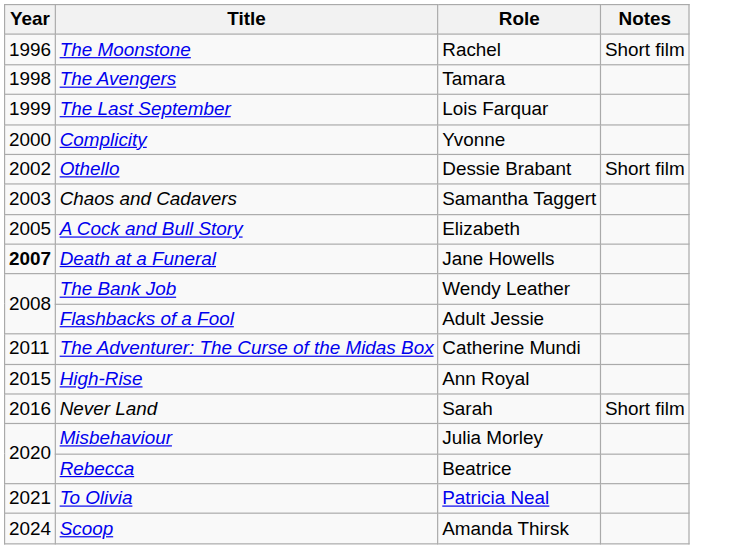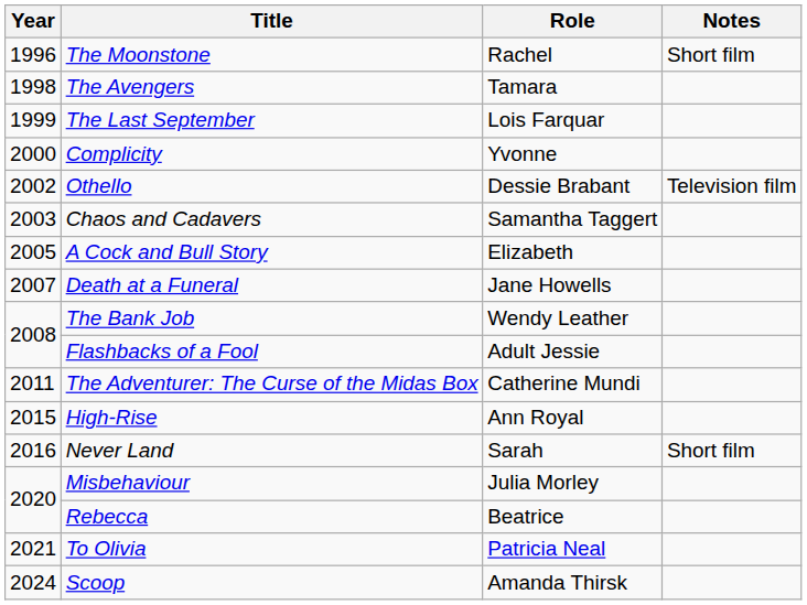 <table class="wikitable sortable">
 <tr>
 <th>Year</th>
 <th>Title</th>
 <th>Role</th>
 <th class="unsortable">Notes</th>
 </tr>
 <tr>
 <td>1996</td>
 <td><em><a href='#'>The Moonstone</a></em></td>
 <td>Rachel</td>
 <td>Short film</td>
 </tr>
 <tr>
 <td>1998</td>
 <td><em><a href='#'>The Avengers</a></em></td>
 <td>Tamara</td>
 <td></td>
 </tr>
 <tr>
 <td>1999</td>
 <td><em><a href='#'>The Last September</a></em></td>
 <td>Lois Farquar</td>
 <td></td>
 </tr>
 <tr>
 <td>2000</td>
 <td><em><a href='#'>Complicity</a></em></td>
 <td>Yvonne</td>
 <td></td>
 </tr>
 <tr>
 <td>2002</td>
 <td><em><a href='#'>Othello</a></em></td>
 <td>Dessie Brabant</td>
-<td>Short film</td>
+<td>Television film</td>
 </tr>
 <tr>
 <td>2003</td>
 <td><em>Chaos and Cadavers</em></td>
 <td>Samantha Taggert</td>
 <td></td>
 </tr>
 <tr>
 <td>2005</td>
 <td><em><a href='#'>A Cock and Bull Story</a></em></td>
 <td>Elizabeth</td>
 <td></td>
 </tr>
 <tr>
-<td><strong>2007</strong></td>
+<td>2007</td>
 <td><em><a href='#'>Death at a Funeral</a></em></td>
 <td>Jane Howells</td>
 <td></td>
 </tr>
 <tr>
 <td rowspan=2>2008</td>
 <td><em><a href='#'>The Bank Job</a></em></td>
 <td>Wendy Leather</td>
 <td></td>
 </tr>
 <tr>
 <td><em><a href='#'>Flashbacks of a Fool</a></em></td>
 <td>Adult Jessie</td>
 <td></td>
 </tr>
 <tr>
 <td>2011</td>
 <td><em><a href='#'>The Adventurer: The Curse of the Midas Box</a></em></td>
 <td>Catherine Mundi</td>
 <td></td>
 </tr>
 <tr>
 <td>2015</td>
 <td><em><a href='#'>High-Rise</a></em></td>
 <td>Ann Royal</td>
 <td></td>
 </tr>
 <tr>
 <td>2016</td>
 <td><em>Never Land</em></td>
 <td>Sarah</td>
 <td>Short film</td>
 </tr>
 <tr>
 <td rowspan=2>2020</td>
 <td><em><a href='#'>Misbehaviour</a></em></td>
 <td>Julia Morley</td>
 <td></td>
 </tr>
 <tr>
 <td><em><a href='#'>Rebecca</a></em></td>
 <td>Beatrice</td>
 <td></td>
 </tr>
 <tr>
 <td>2021</td>
 <td><em><a href='#'>To Olivia</a></em></td>
 <td><a href='#'>Patricia Neal</a></td>
 <td></td>
 </tr>
 <tr>
 <td>2024</td>
 <td><em><a href='#'>Scoop</a></em></td>
 <td>Amanda Thirsk</td>
 <td></td>
 </tr>
 </table>
